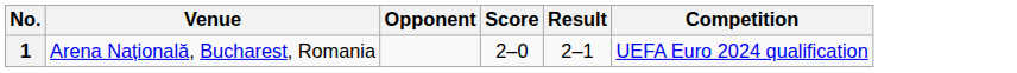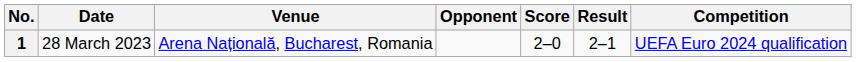 <table class="wikitable sortable">
 <tr>
 <th scope="col">No.</th>
+<th scope="col" data-sort-type="date">Date</th>
 <th scope="col">Venue</th>
 <th scope="col">Opponent</th>
 <th scope="col">Score</th>
 <th scope="col">Result</th>
 <th scope="col">Competition</th>
 </tr>
 <tr>
 <th align="center">1</th>
+<td>28 March 2023</td>
 <td><a href='#'>Arena Națională</a>, <a href='#'>Bucharest</a>, Romania</td>
 <td></td>
 <td align="center">2–0</td>
 <td align="center">2–1</td>
 <td><a href='#'>UEFA Euro 2024 qualification</a></td>
 </tr>
 </table>
